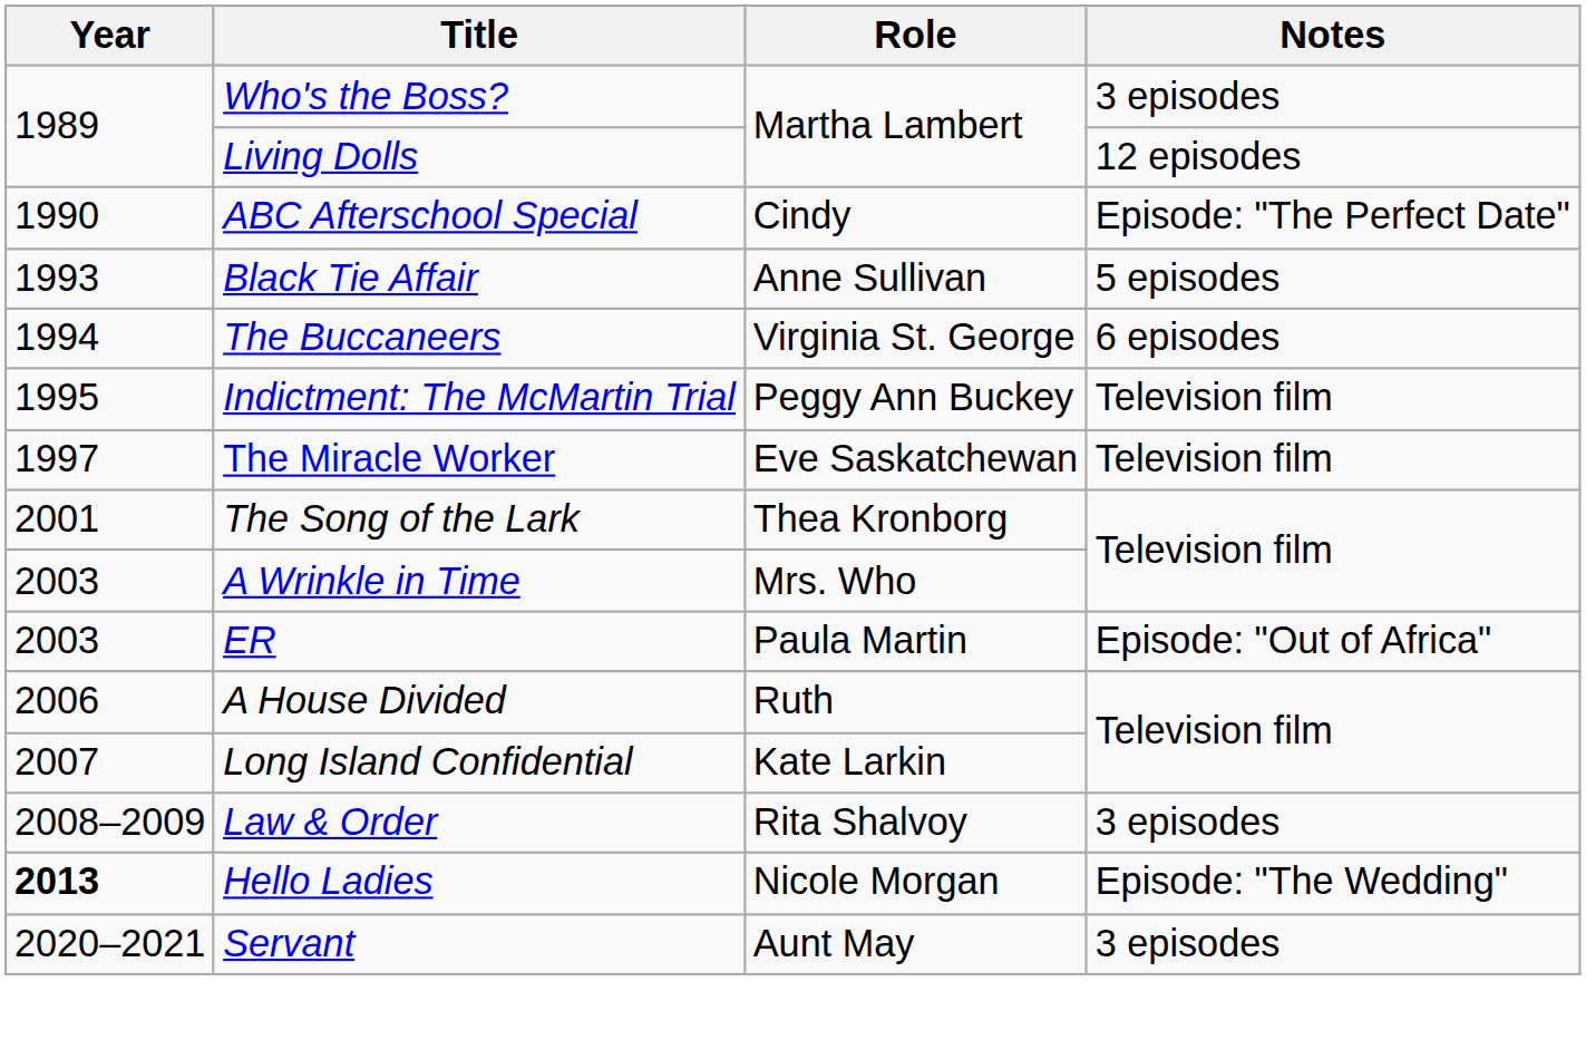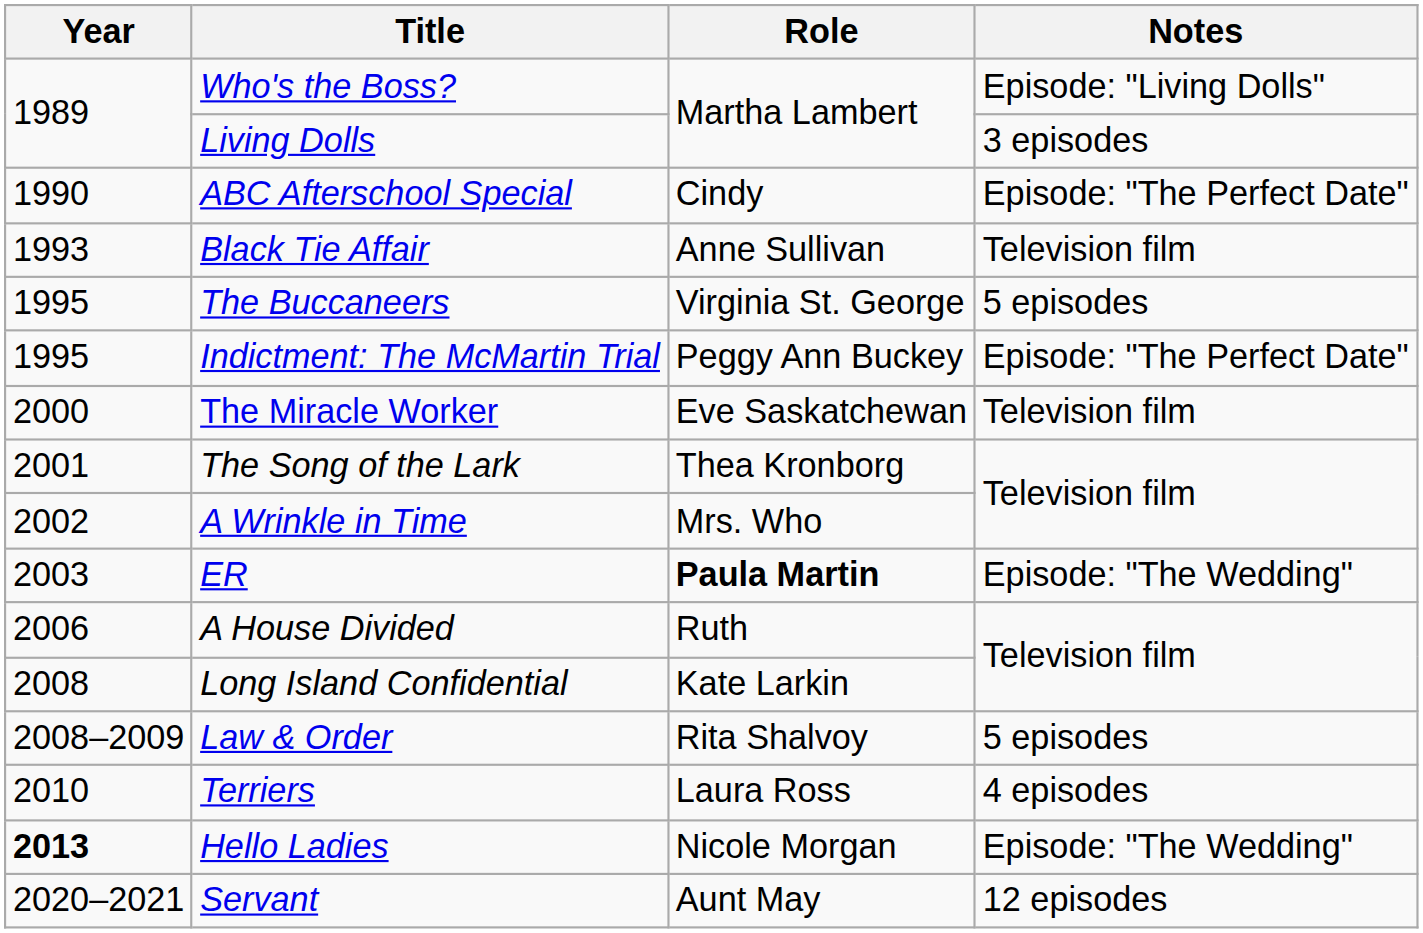 <table class="wikitable sortable">
 <tr>
 <th>Year</th>
 <th>Title</th>
 <th>Role</th>
 <th>Notes</th>
 </tr>
 <tr>
 <td rowspan=2>1989</td>
 <td><em><a href='#'>Who's the Boss?</a></em></td>
 <td rowspan=2>Martha Lambert</td>
-<td>3 episodes</td>
+<td>Episode: "Living Dolls"</td>
 </tr>
 <tr>
 <td><em><a href='#'>Living Dolls</a></em></td>
-<td>12 episodes</td>
+<td>3 episodes</td>
 </tr>
 <tr>
 <td>1990</td>
 <td><em><a href='#'>ABC Afterschool Special</a></em></td>
 <td>Cindy</td>
 <td>Episode: "The Perfect Date"</td>
 </tr>
 <tr>
 <td>1993</td>
 <td><a href='#'><em>Black Tie Affair</em></a></td>
 <td>Anne Sullivan</td>
-<td>5 episodes</td>
+<td>Television film</td>
 </tr>
 <tr>
-<td>1994</td>
+<td>1995</td>
 <td><em><a href='#'>The Buccaneers</a></em></td>
 <td>Virginia St. George</td>
-<td>6 episodes</td>
+<td>5 episodes</td>
 </tr>
 <tr>
 <td>1995</td>
 <td><em><a href='#'>Indictment: The McMartin Trial</a></em></td>
 <td>Peggy Ann Buckey</td>
-<td>Television film</td>
+<td>Episode: "The Perfect Date"</td>
 </tr>
 <tr>
-<td>1997</td>
+<td>2000</td>
 <td><em><a href='#'></em>The Miracle Worker<em></a></em></td>
 <td>Eve Saskatchewan</td>
 <td>Television film</td>
 </tr>
 <tr>
 <td>2001</td>
 <td><em>The Song of the Lark</em></td>
 <td>Thea Kronborg</td>
 <td rowspan="2">Television film</td>
 </tr>
 <tr>
-<td>2003</td>
+<td>2002</td>
 <td><a href='#'><em>A Wrinkle in Time</em></a></td>
 <td>Mrs. Who</td>
 </tr>
 <tr>
 <td>2003</td>
 <td><a href='#'><em>ER</em></a></td>
-<td>Paula Martin</td>
-<td>Episode: "Out of Africa"</td>
+<td><strong>Paula Martin</strong></td>
+<td>Episode: "The Wedding"</td>
 </tr>
 <tr>
 <td>2006</td>
 <td><em>A House Divided</em></td>
 <td>Ruth</td>
 <td rowspan="2">Television film</td>
 </tr>
 <tr>
-<td>2007</td>
+<td>2008</td>
 <td><em>Long Island Confidential</em></td>
 <td>Kate Larkin</td>
 </tr>
 <tr>
 <td>2008–2009</td>
 <td><em><a href='#'>Law & Order</a></em></td>
 <td>Rita Shalvoy</td>
-<td>3 episodes</td>
+<td>5 episodes</td>
+</tr>
+<tr>
+<td>2010</td>
+<td><a href='#'><em>Terriers</em></a></td>
+<td>Laura Ross</td>
+<td>4 episodes</td>
 </tr>
 <tr>
 <td><strong>2013</strong></td>
 <td><em><a href='#'>Hello Ladies</a></em></td>
 <td>Nicole Morgan</td>
 <td>Episode: "The Wedding"</td>
 </tr>
 <tr>
 <td>2020–2021</td>
 <td><a href='#'><em>Servant</em></a></td>
 <td>Aunt May</td>
-<td>3 episodes</td>
+<td>12 episodes</td>
 </tr>
 </table>
